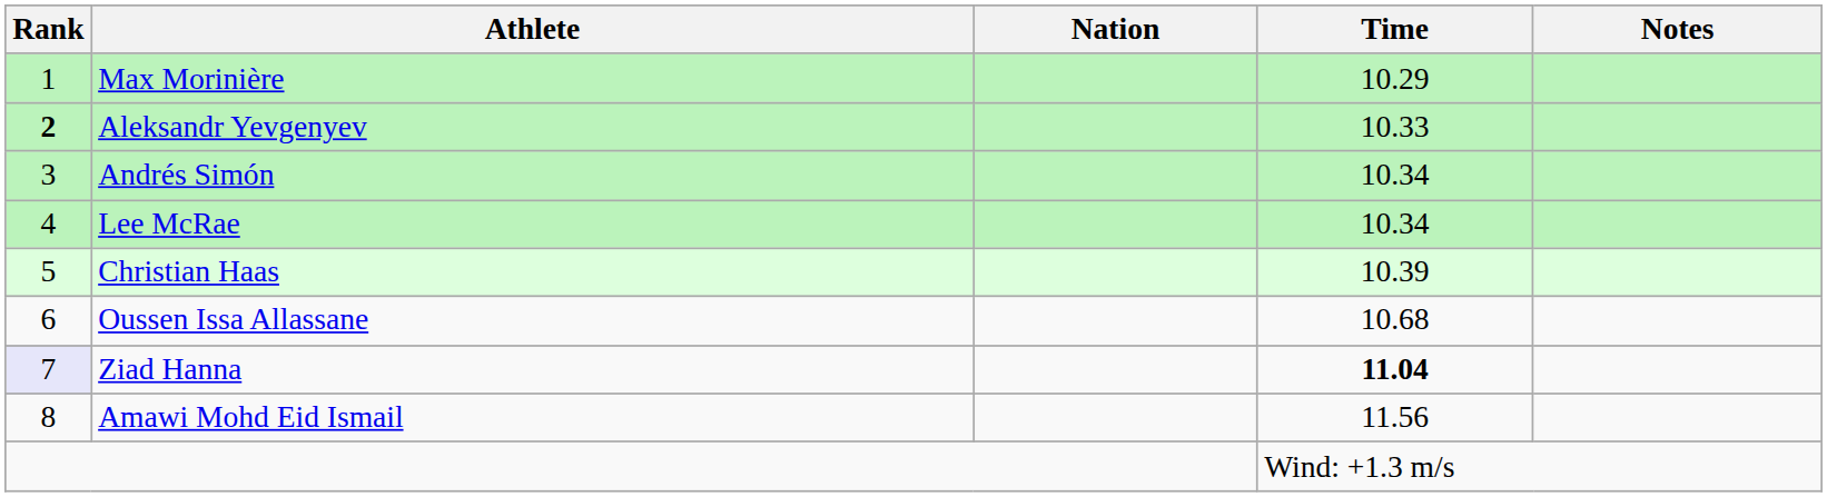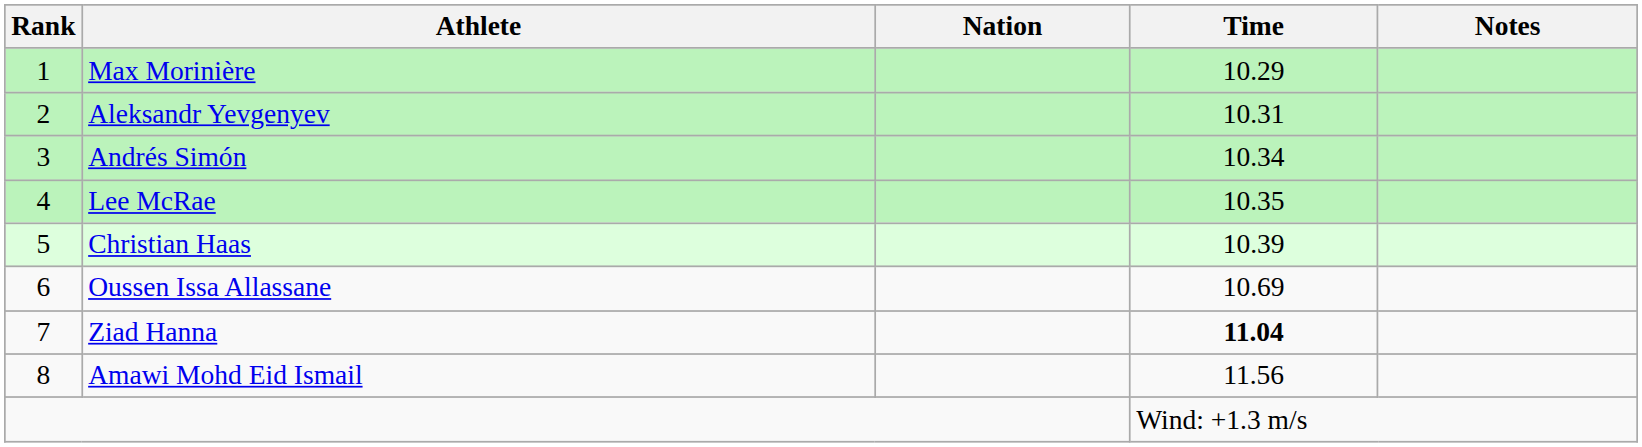 <table class="wikitable sortable" style="text-align:center;width: 60%;">
 <tr>
 <th scope="col" style="width: 10px;">Rank</th>
 <th scope="col">Athlete</th>
 <th scope="col">Nation</th>
 <th scope="col">Time</th>
 <th scope="col">Notes</th>
 </tr>
 <tr bgcolor=bbf3bb>
 <td>1</td>
 <td align=left><a href='#'>Max Morinière</a></td>
 <td align=left></td>
 <td>10.29</td>
 <td></td>
 </tr>
 <tr bgcolor=bbf3bb>
-<td><strong>2</strong></td>
+<td>2</td>
 <td align=left><a href='#'>Aleksandr Yevgenyev</a></td>
 <td align=left></td>
-<td>10.33</td>
+<td>10.31</td>
 <td></td>
 </tr>
 <tr bgcolor=bbf3bb>
 <td>3</td>
 <td align=left><a href='#'>Andrés Simón</a></td>
 <td align=left></td>
 <td>10.34</td>
 <td></td>
 </tr>
 <tr bgcolor=bbf3bb>
 <td>4</td>
 <td align=left><a href='#'>Lee McRae</a></td>
 <td align=left></td>
-<td>10.34</td>
+<td>10.35</td>
 <td></td>
 </tr>
 <tr bgcolor=ddffdd>
 <td>5</td>
 <td align=left><a href='#'>Christian Haas</a></td>
 <td align=left></td>
 <td>10.39</td>
 <td></td>
 </tr>
 <tr>
 <td>6</td>
 <td align=left><a href='#'>Oussen Issa Allassane</a></td>
 <td align=left></td>
-<td>10.68</td>
+<td>10.69</td>
 <td></td>
 </tr>
 <tr>
-<td style="background: lavender;">7</td>
+<td>7</td>
 <td align=left><a href='#'>Ziad Hanna</a></td>
 <td align=left></td>
 <td><strong>11.04</strong></td>
 <td></td>
 </tr>
 <tr>
 <td>8</td>
 <td align=left><a href='#'>Amawi Mohd Eid Ismail</a></td>
 <td align=left></td>
 <td>11.56</td>
 <td></td>
 </tr>
 <tr class="sortbottom">
 <td colspan="3"></td>
 <td colspan="2" style="text-align:left;">Wind: +1.3 m/s</td>
 </tr>
 </table>
